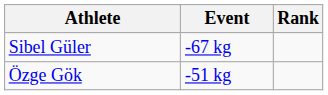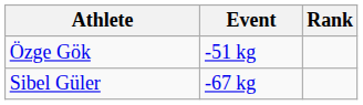 <table class=wikitable>
 <tr>
 <th width=150>Athlete</th>
 <th width=75>Event</th>
 <th>Rank</th>
 </tr>
 <tr>
+<td><a href='#'>Özge Gök</a></td>
+<td><a href='#'>-51 kg</a></td>
+<td align=center></td>
+</tr>
+<tr>
 <td><a href='#'>Sibel Güler</a></td>
 <td><a href='#'>-67 kg</a></td>
 <td align=center></td>
 </tr>
-<tr>
-<td><a href='#'>Özge Gök</a></td>
-<td><a href='#'>-51 kg</a></td>
-<td align=center></td>
-</tr>
 </table>
